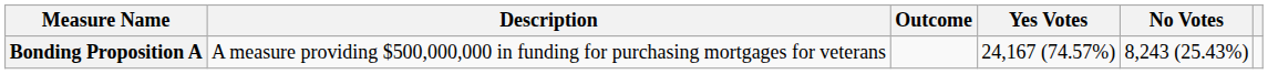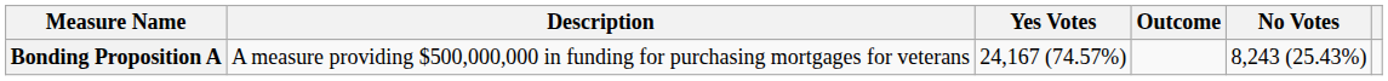 <table class="wikitable sortable plainrowheaders">
 <tr>
 <th scope=col>Measure Name</th>
 <th scope=col>Description</th>
+<th scope=col>Yes Votes</th>
 <th scope=col>Outcome</th>
-<th scope=col>Yes Votes</th>
 <th scope=col>No Votes</th>
 <th scope=col class=unsortable></th>
 </tr>
 <tr>
 <th scope=row>Bonding Proposition A</th>
 <td>A measure providing $500,000,000 in funding for purchasing mortgages for veterans</td>
+<td>24,167 (74.57%)</td>
 <td></td>
-<td>24,167 (74.57%)</td>
 <td>8,243 (25.43%)</td>
 <td></td>
 </tr>
 </table>
